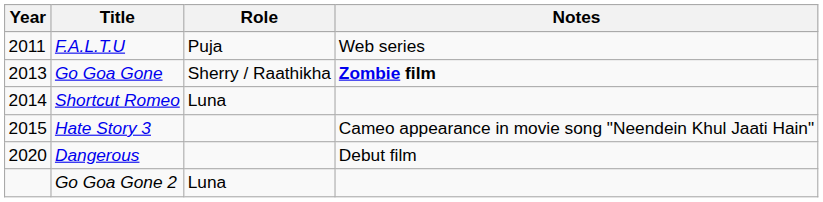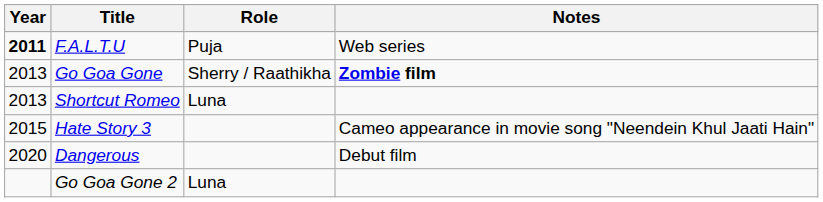 <table class="wikitable sortable">
 <tr style="background:#ccc; text-align:center;">
 <th>Year</th>
 <th>Title</th>
 <th>Role</th>
 <th>Notes</th>
 </tr>
 <tr>
-<td>2011</td>
+<td><strong>2011</strong></td>
 <td><em><a href='#'>F.A.L.T.U</a></em></td>
 <td>Puja</td>
 <td>Web series</td>
 </tr>
 <tr>
 <td>2013</td>
 <td><em><a href='#'>Go Goa Gone</a></em></td>
 <td>Sherry / Raathikha</td>
 <td><strong><a href='#'>Zombie</a> film</strong></td>
 </tr>
 <tr>
-<td>2014</td>
+<td>2013</td>
 <td><em><a href='#'>Shortcut Romeo</a></em></td>
 <td>Luna</td>
 <td></td>
 </tr>
 <tr>
 <td>2015</td>
 <td><em><a href='#'>Hate Story 3</a></em></td>
 <td></td>
 <td>Cameo appearance in movie song "Neendein Khul Jaati Hain"</td>
 </tr>
 <tr>
 <td>2020</td>
 <td><em><a href='#'>Dangerous</a></em></td>
 <td></td>
 <td>Debut film</td>
 </tr>
 <tr>
 <td></td>
 <td><em>Go Goa Gone 2 </em></td>
 <td>Luna</td>
 <td></td>
 </tr>
 </table>
